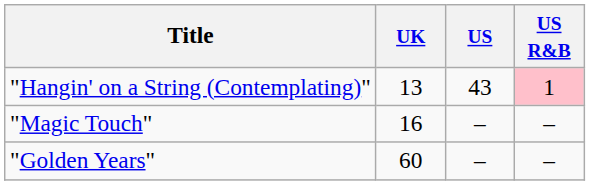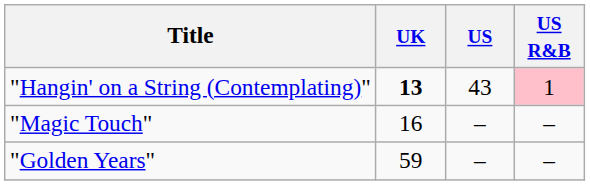 <table class="wikitable">
 <tr>
 <th>Title</th>
 <th width="40"><small><a href='#'>UK</a></small></th>
 <th width="40"><small><a href='#'>US</a></small></th>
 <th width="40"><small><a href='#'>US<br>R&B</a></small></th>
 </tr>
 <tr>
 <td>"<a href='#'>Hangin' on a String (Contemplating)</a>"</td>
-<td align="center" valign="top">13</td>
+<td align="center" valign="top"><strong>13</strong></td>
 <td align="center" valign="top">43</td>
 <td align="center" valign="top" style="background: pink;">1</td>
 </tr>
 <tr>
 <td>"<a href='#'>Magic Touch</a>"</td>
 <td align="center" valign="top">16</td>
 <td align="center" valign="top">–</td>
 <td align="center" valign="top">–</td>
 </tr>
 <tr>
 <td>"<a href='#'>Golden Years</a>"</td>
-<td align="center" valign="top">60</td>
+<td align="center" valign="top">59</td>
 <td align="center" valign="top">–</td>
 <td align="center" valign="top">–</td>
 </tr>
 </table>
